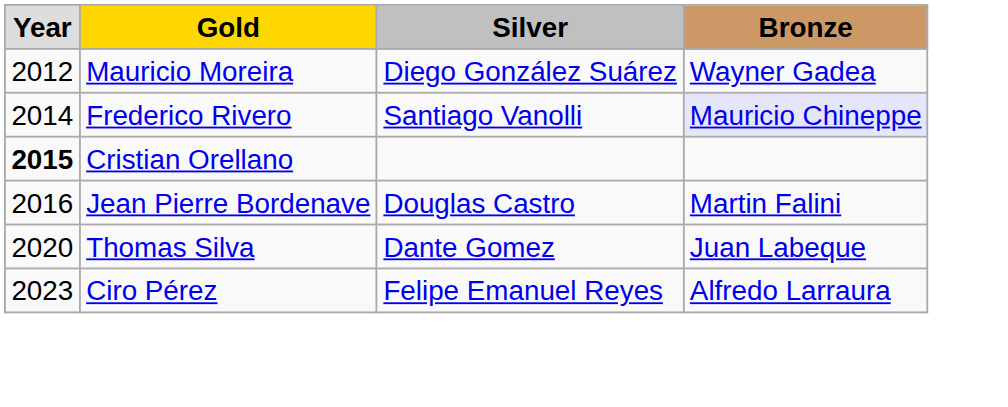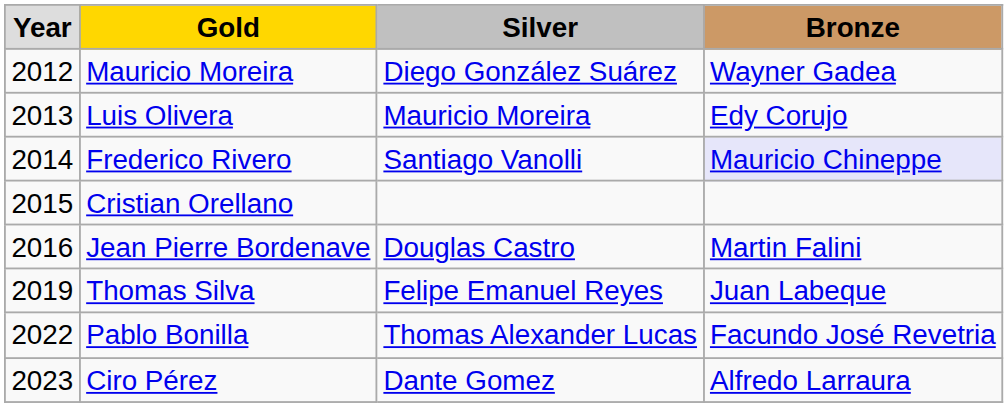 <table class="wikitable sortable" style="font-size:95%">
 <tr style="text-align:center; background:#e4e4e4; font-weight:bold;">
 <td style="background:#ddd; ">Year</td>
 <td style="background:gold; ">Gold</td>
 <td style="background:silver; ">Silver</td>
 <td style="background:#c96; ">Bronze</td>
 </tr>
 <tr>
 <td>2012</td>
 <td><a href='#'>Mauricio Moreira</a></td>
 <td><a href='#'>Diego González Suárez</a></td>
 <td><a href='#'>Wayner Gadea</a></td>
 </tr>
 <tr>
+<td>2013</td>
+<td><a href='#'>Luis Olivera</a></td>
+<td><a href='#'>Mauricio Moreira</a></td>
+<td><a href='#'>Edy Corujo</a></td>
+</tr>
+<tr>
 <td>2014</td>
 <td><a href='#'>Frederico Rivero</a></td>
 <td><a href='#'>Santiago Vanolli</a></td>
 <td style="background: lavender;"><a href='#'>Mauricio Chineppe</a></td>
 </tr>
 <tr>
-<td><strong>2015</strong></td>
+<td>2015</td>
 <td><a href='#'>Cristian Orellano</a></td>
 <td></td>
 <td></td>
 </tr>
 <tr>
 <td>2016</td>
 <td><a href='#'>Jean Pierre Bordenave</a></td>
 <td><a href='#'>Douglas Castro</a></td>
 <td><a href='#'>Martin Falini</a></td>
 </tr>
 <tr>
-<td>2020</td>
+<td>2019</td>
 <td><a href='#'>Thomas Silva</a></td>
-<td><a href='#'>Dante Gomez</a></td>
+<td><a href='#'>Felipe Emanuel Reyes</a></td>
 <td><a href='#'>Juan Labeque</a></td>
+</tr>
+<tr>
+<td>2022</td>
+<td><a href='#'>Pablo Bonilla</a></td>
+<td><a href='#'>Thomas Alexander Lucas</a></td>
+<td><a href='#'>Facundo José Revetria</a></td>
 </tr>
 <tr>
 <td>2023</td>
 <td><a href='#'>Ciro Pérez</a></td>
-<td><a href='#'>Felipe Emanuel Reyes</a></td>
+<td><a href='#'>Dante Gomez</a></td>
 <td><a href='#'>Alfredo Larraura</a></td>
 </tr>
 </table>
